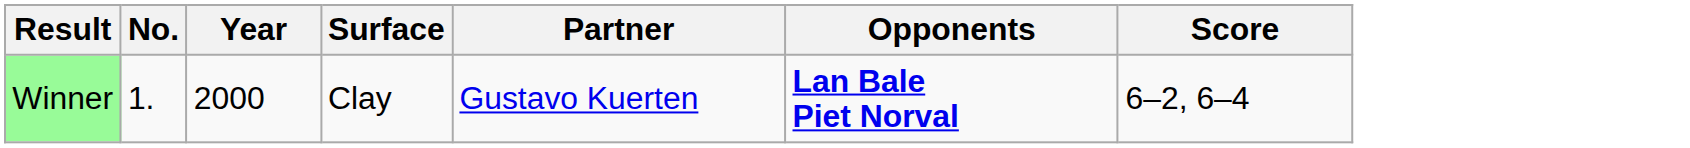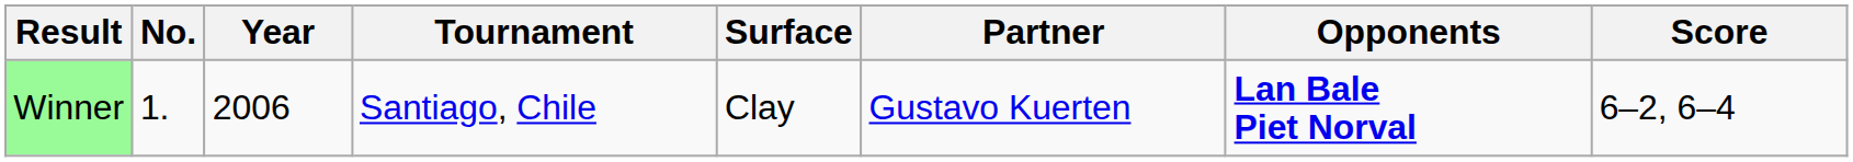 <table class="sortable wikitable">
 <tr>
 <th style="width:40px">Result</th>
 <th style="width:14px">No.</th>
 <th style="width:60px">Year</th>
+<th style="width:160px">Tournament</th>
 <th style="width:50px">Surface</th>
 <th style="width:160px">Partner</th>
 <th style="width:160px">Opponents</th>
 <th style="width:110px">Score</th>
 </tr>
 <tr>
 <td style="background:#98fb98;">Winner</td>
 <td>1.</td>
-<td>2000</td>
+<td>2006</td>
+<td><a href='#'>Santiago</a>, <a href='#'>Chile</a></td>
 <td>Clay</td>
 <td> <a href='#'>Gustavo Kuerten</a></td>
 <td><strong> <a href='#'>Lan Bale</a><br> <a href='#'>Piet Norval</a></strong></td>
 <td>6–2, 6–4</td>
 </tr>
 </table>
